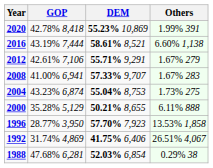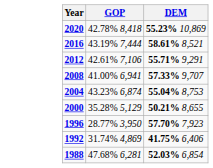 <table class="wikitable" class="toccolours" style="float:right; margin:1em 0 1em 1em; font-size:95%;">
 <tr>
 <th>Year</th>
 <th><a href='#'>GOP</a></th>
 <th><a href='#'>DEM</a></th>
-<th>Others</th>
 </tr>
 <tr>
 <td style="text-align:center"; ><strong><a href='#'>2020</a></strong></td>
 <td style="text-align:center"; >42.78% <em>8,418</em></td>
 <td style="text-align:center"; ><strong>55.23%</strong> <em>10,869</em></td>
-<td style="text-align:center; background:honeyDew;">1.99% <em>391</em></td>
 </tr>
 <tr>
 <td style="text-align:center"; ><strong><a href='#'>2016</a></strong></td>
 <td style="text-align:center"; >43.19% <em>7,444</em></td>
 <td style="text-align:center"; ><strong>58.61%</strong> <em>8,521</em></td>
-<td style="text-align:center; background:honeyDew;">6.60% <em>1,138</em></td>
 </tr>
 <tr>
 <td style="text-align:center"; ><strong><a href='#'>2012</a></strong></td>
 <td style="text-align:center"; >42.61% <em>7,106</em></td>
 <td style="text-align:center"; ><strong>55.71%</strong> <em>9,291</em></td>
-<td style="text-align:center; background:honeyDew;">1.67% <em>279</em></td>
 </tr>
 <tr>
 <td style="text-align:center"; ><strong><a href='#'>2008</a></strong></td>
 <td style="text-align:center"; >41.00% <em>6,941</em></td>
 <td style="text-align:center"; ><strong>57.33%</strong> <em>9,707</em></td>
-<td style="text-align:center; background:honeyDew;">1.67% <em>283</em></td>
 </tr>
 <tr>
 <td style="text-align:center"; ><strong><a href='#'>2004</a></strong></td>
 <td style="text-align:center"; >43.23% <em>6,874</em></td>
 <td style="text-align:center"; ><strong>55.04%</strong> <em>8,753</em></td>
-<td style="text-align:center; background:honeyDew;">1.73% <em>275</em></td>
 </tr>
 <tr>
 <td style="text-align:center"; ><strong><a href='#'>2000</a></strong></td>
 <td style="text-align:center"; >35.28% <em>5,129</em></td>
 <td style="text-align:center"; ><strong>50.21%</strong> <em>8,655</em></td>
-<td style="text-align:center; background:honeyDew;">6.11% <em>888</em></td>
 </tr>
 <tr>
 <td style="text-align:center"; ><strong><a href='#'>1996</a></strong></td>
 <td style="text-align:center"; >28.77% <em>3,950</em></td>
 <td style="text-align:center"; ><strong>57.70%</strong> <em>7,923</em></td>
-<td style="text-align:center; background:honeyDew;">13.53% <em>1,858</em></td>
 </tr>
 <tr>
 <td style="text-align:center"; ><strong><a href='#'>1992</a></strong></td>
 <td style="text-align:center"; >31.74% <em>4,869</em></td>
 <td style="text-align:center"; ><strong>41.75%</strong> <em>6,406</em></td>
-<td style="text-align:center; background:honeyDew;">26.51% <em>4,067</em></td>
 </tr>
 <tr>
 <td style="text-align:center"; ><strong><a href='#'>1988</a></strong></td>
 <td style="text-align:center"; >47.68% <em>6,281</em></td>
 <td style="text-align:center"; ><strong>52.03%</strong> <em>6,854</em></td>
-<td style="text-align:center; background:honeyDew;">0.29% <em>38</em></td>
 </tr>
 </table>
